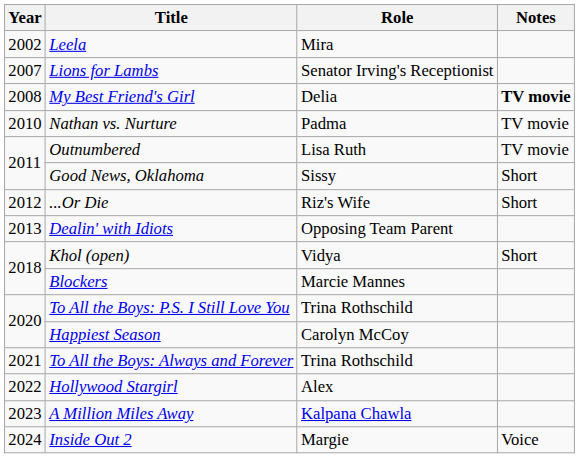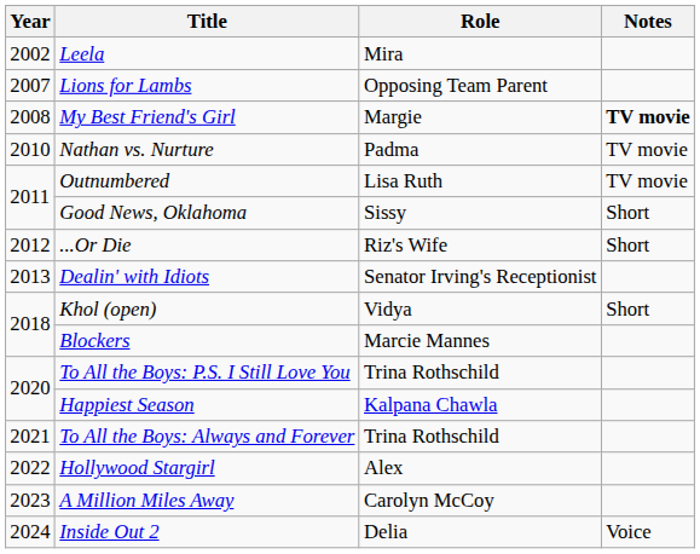 <table class="wikitable sortable">
 <tr>
 <th>Year</th>
 <th>Title</th>
 <th>Role</th>
 <th>Notes</th>
 </tr>
 <tr>
 <td>2002</td>
 <td><em><a href='#'>Leela</a></em></td>
 <td>Mira</td>
 <td></td>
 </tr>
 <tr>
 <td>2007</td>
 <td><em><a href='#'>Lions for Lambs</a></em></td>
-<td>Senator Irving's Receptionist</td>
+<td>Opposing Team Parent</td>
 <td></td>
 </tr>
 <tr>
 <td>2008</td>
 <td><em><a href='#'>My Best Friend's Girl</a></em></td>
-<td>Delia</td>
+<td>Margie</td>
 <td><strong>TV movie</strong></td>
 </tr>
 <tr>
 <td>2010</td>
 <td><em>Nathan vs. Nurture</em></td>
 <td>Padma</td>
 <td>TV movie</td>
 </tr>
 <tr>
 <td rowspan="2">2011</td>
 <td><em>Outnumbered</em></td>
 <td>Lisa Ruth</td>
 <td>TV movie</td>
 </tr>
 <tr>
 <td><em>Good News, Oklahoma</em></td>
 <td>Sissy</td>
 <td>Short</td>
 </tr>
 <tr>
 <td>2012</td>
 <td><em>...Or Die</em></td>
 <td>Riz's Wife</td>
 <td>Short</td>
 </tr>
 <tr>
 <td>2013</td>
 <td><em><a href='#'>Dealin' with Idiots</a></em></td>
-<td>Opposing Team Parent</td>
+<td>Senator Irving's Receptionist</td>
 <td></td>
 </tr>
 <tr>
 <td rowspan="2">2018</td>
 <td><em>Khol (open)</em></td>
 <td>Vidya</td>
 <td>Short</td>
 </tr>
 <tr>
 <td><em><a href='#'>Blockers</a></em></td>
 <td>Marcie Mannes</td>
 <td></td>
 </tr>
 <tr>
 <td rowspan="2">2020</td>
 <td><em><a href='#'>To All the Boys: P.S. I Still Love You</a></em></td>
 <td>Trina Rothschild</td>
 <td></td>
 </tr>
 <tr>
 <td><em><a href='#'>Happiest Season</a></em></td>
-<td>Carolyn McCoy</td>
+<td><a href='#'>Kalpana Chawla</a></td>
 <td></td>
 </tr>
 <tr>
 <td>2021</td>
 <td><em><a href='#'>To All the Boys: Always and Forever</a></em></td>
 <td>Trina Rothschild</td>
 <td></td>
 </tr>
 <tr>
 <td>2022</td>
 <td><em><a href='#'>Hollywood Stargirl</a></em></td>
 <td>Alex</td>
 <td></td>
 </tr>
 <tr>
 <td>2023</td>
 <td><em><a href='#'>A Million Miles Away</a></em></td>
-<td><a href='#'>Kalpana Chawla</a></td>
+<td>Carolyn McCoy</td>
 <td></td>
 </tr>
 <tr>
 <td>2024</td>
 <td><em> <a href='#'>Inside Out 2</a>  </em></td>
-<td>Margie</td>
+<td>Delia</td>
 <td>Voice</td>
 </tr>
 </table>
